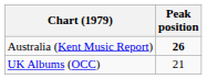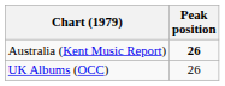 <table class="wikitable sortable">
 <tr>
 <th>Chart (1979)</th>
 <th align="center">Peak<br>position</th>
 </tr>
 <tr>
 <td>Australia (<a href='#'>Kent Music Report</a>)</td>
 <td align="center"><strong>26</strong></td>
 </tr>
 <tr>
 <td><a href='#'>UK Albums</a> (<a href='#'>OCC</a>)</td>
-<td align="center">21</td>
+<td align="center">26</td>
 </tr>
 </table>
